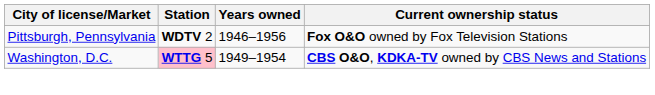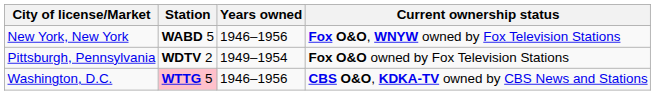 <table class="wikitable">
 <tr>
 <th>City of license/Market</th>
 <th>Station</th>
 <th>Years owned</th>
 <th>Current ownership status</th>
 </tr>
 <tr style="vertical-align: top; text-align: left;">
+<td><a href='#'>New York, New York</a></td>
+<td><strong>WABD</strong> 5</td>
+<td>1946–1956</td>
+<td><strong><a href='#'>Fox</a> O&O</strong>, <strong><a href='#'>WNYW</a></strong> owned by <a href='#'>Fox Television Stations</a></td>
+</tr>
+<tr style="vertical-align: top; text-align: left;">
 <td><a href='#'>Pittsburgh, Pennsylvania</a></td>
 <td><strong>WDTV</strong> 2</td>
-<td>1946–1956</td>
+<td>1949–1954</td>
 <td><strong>Fox O&O</strong> owned by Fox Television Stations</td>
 </tr>
 <tr style="vertical-align: top; text-align: left;">
 <td><a href='#'>Washington, D.C.</a></td>
 <td style="background: pink;"><strong><a href='#'>WTTG</a></strong> 5</td>
-<td>1949–1954</td>
+<td>1946–1956</td>
 <td><strong><a href='#'>CBS</a> O&O</strong>, <strong><a href='#'>KDKA-TV</a></strong> owned by <a href='#'>CBS News and Stations</a></td>
 </tr>
 </table>
